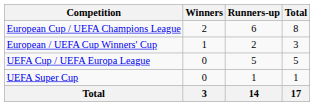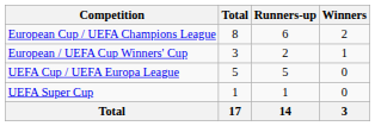 <table class="wikitable sortable">
 <tr>
 <th>Competition</th>
+<th>Total</th>
+<th>Runners-up</th>
 <th>Winners</th>
-<th>Runners-up</th>
-<th>Total</th>
 </tr>
 <tr>
 <td><a href='#'>European Cup / UEFA Champions League</a></td>
+<td align=center>8</td>
+<td align=center>6</td>
 <td align=center>2</td>
-<td align=center>6</td>
-<td align=center>8</td>
 </tr>
 <tr>
 <td><a href='#'>European / UEFA Cup Winners' Cup</a></td>
+<td align=center>3</td>
+<td align=center>2</td>
 <td align=center>1</td>
-<td align=center>2</td>
-<td align=center>3</td>
 </tr>
 <tr>
 <td><a href='#'>UEFA Cup / UEFA Europa League</a></td>
-<td align=center>0</td>
 <td align=center>5</td>
 <td align=center>5</td>
+<td align=center>0</td>
 </tr>
 <tr>
 <td><a href='#'>UEFA Super Cup</a></td>
-<td align=center>0</td>
 <td align=center>1</td>
 <td align=center>1</td>
+<td align=center>0</td>
 </tr>
 <tr>
 <th>Total</th>
+<th>17</th>
+<th>14</th>
 <th>3</th>
-<th>14</th>
-<th>17</th>
 </tr>
 </table>
